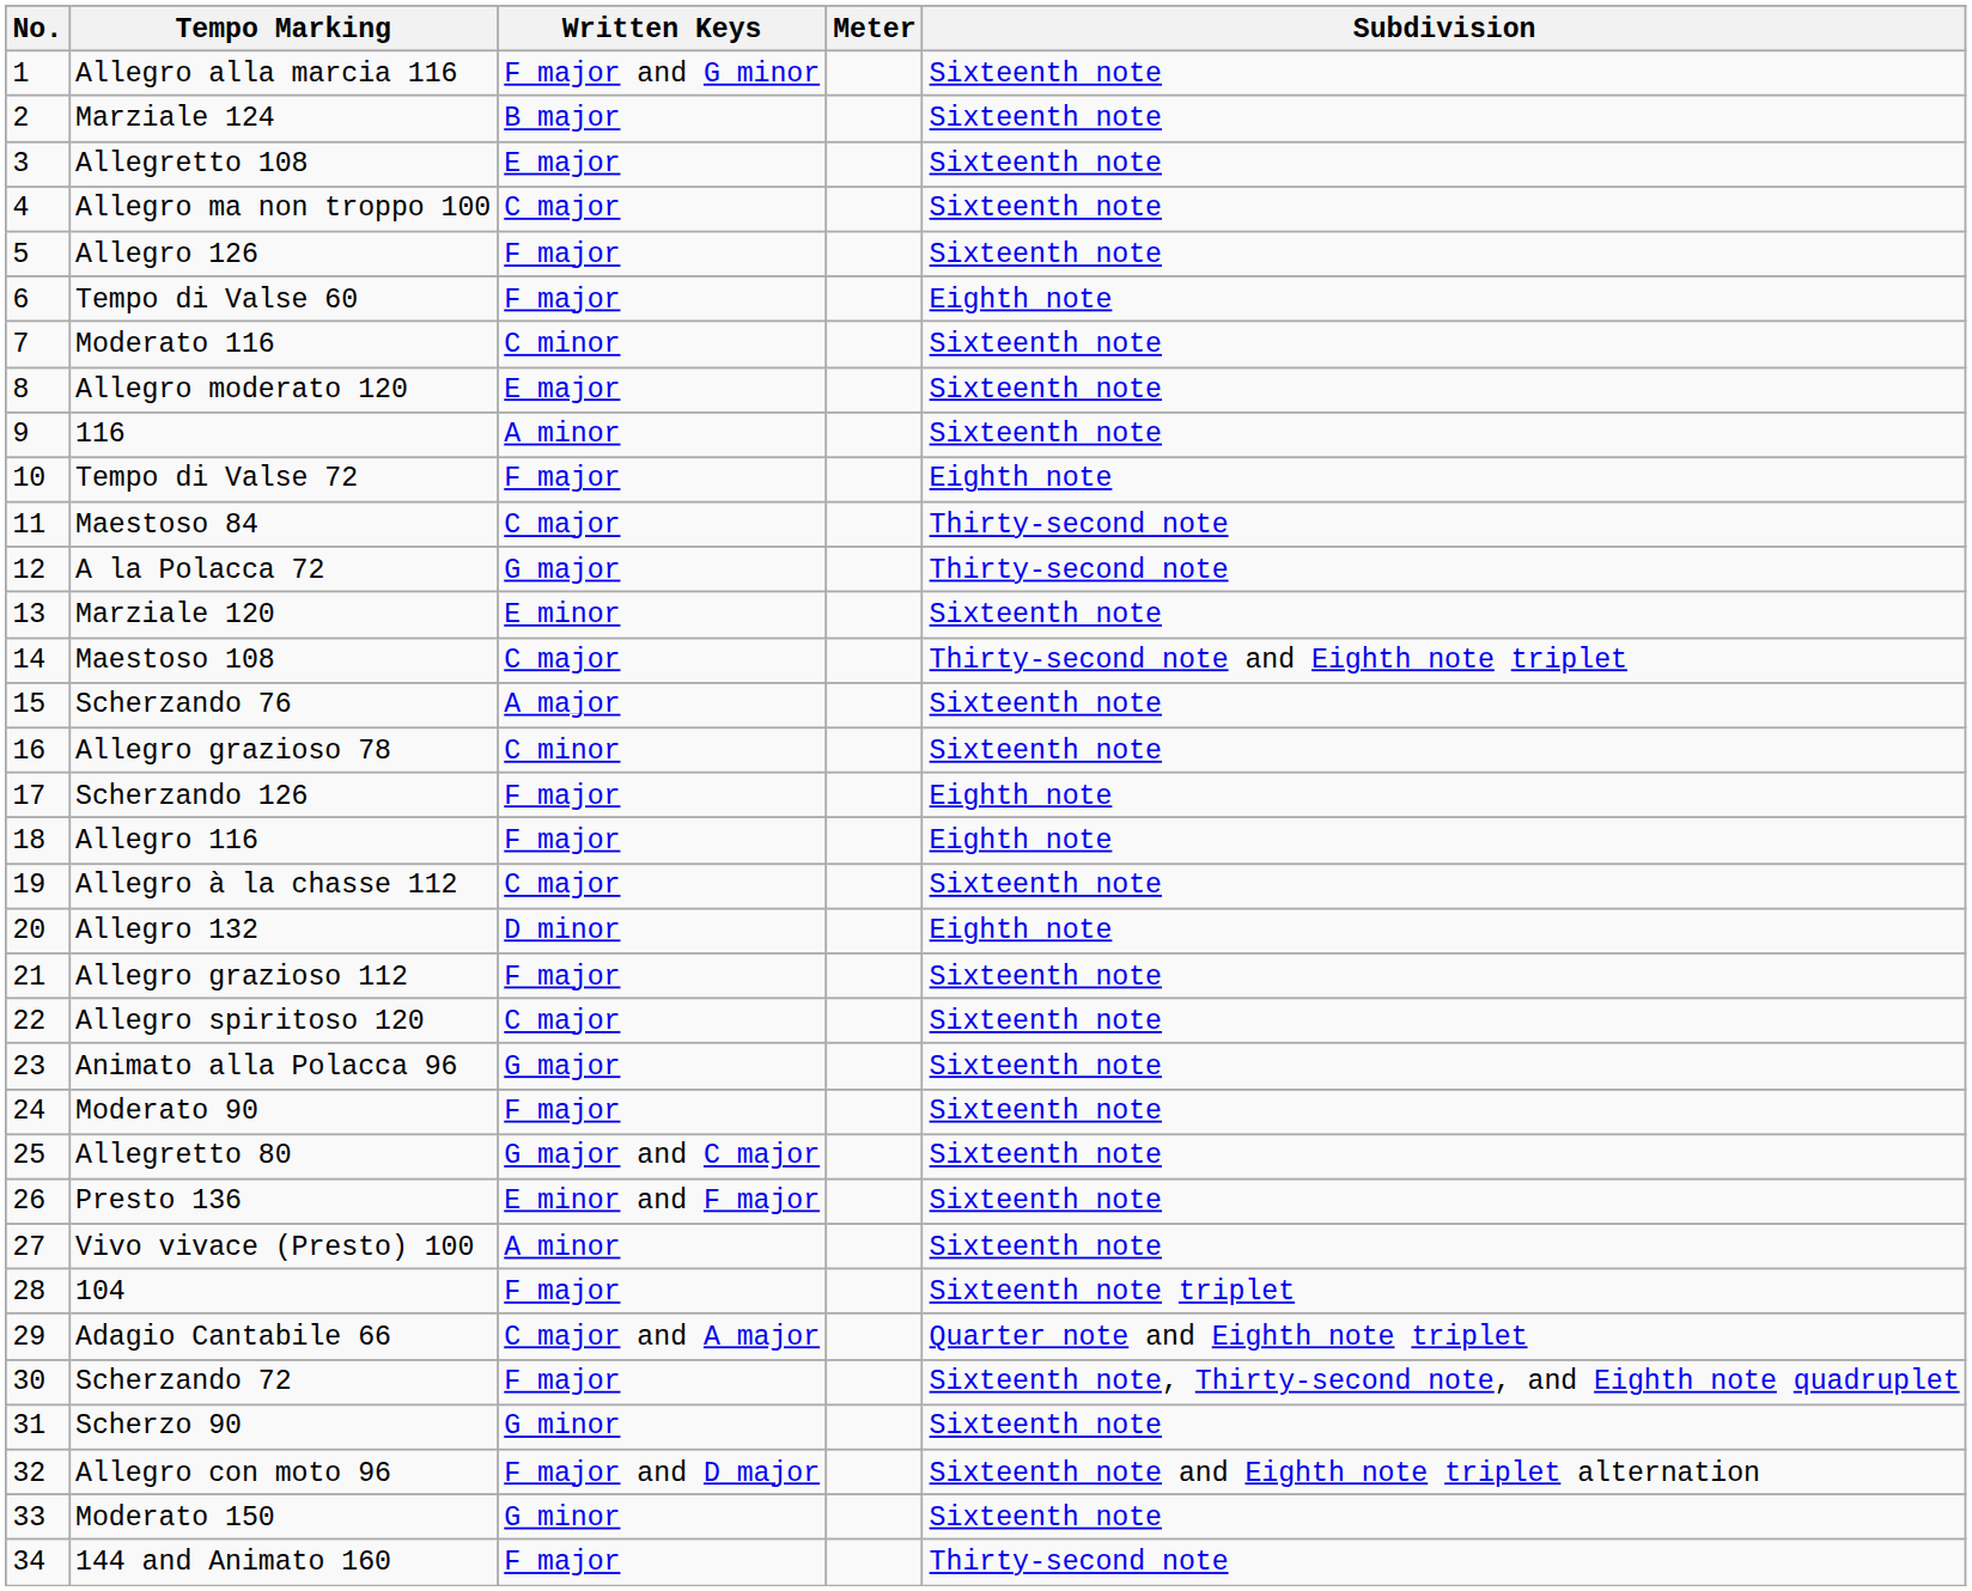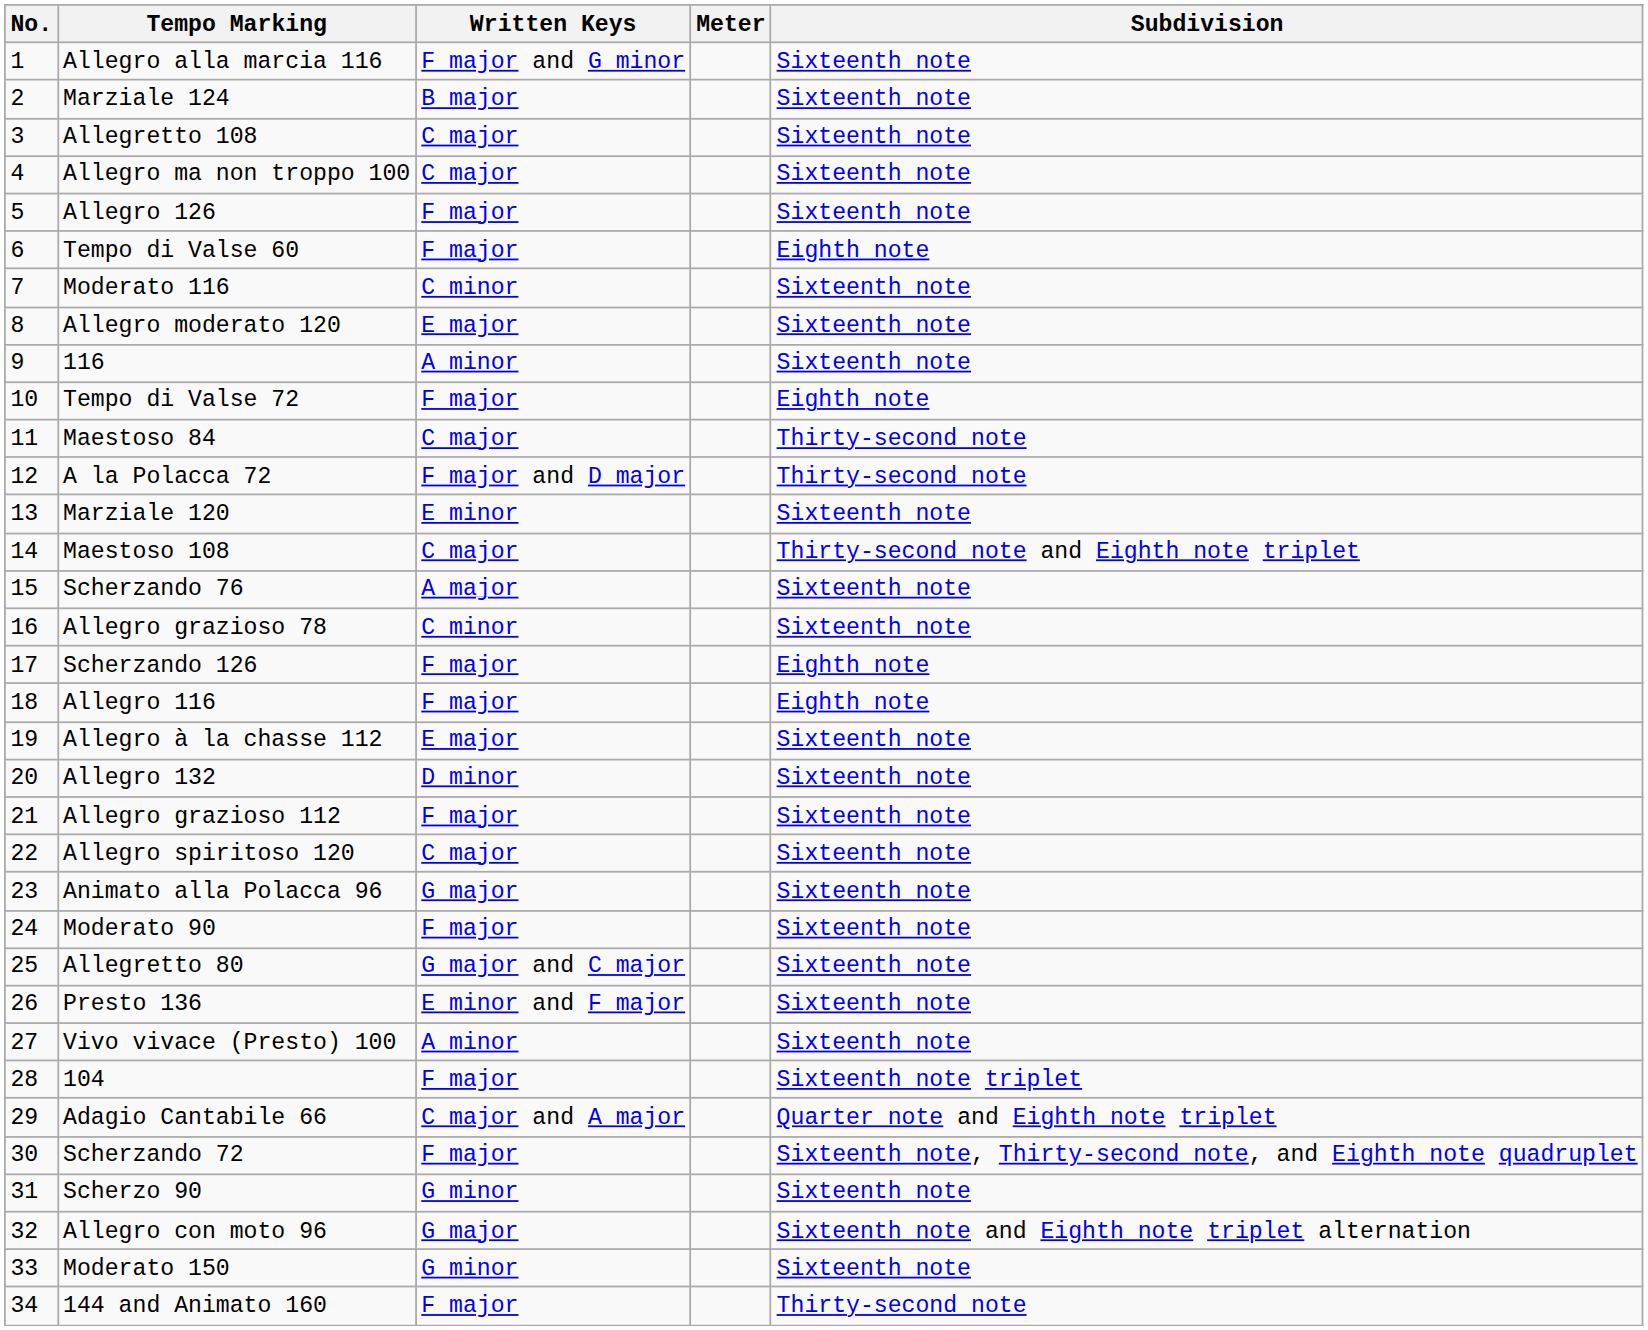 <table class="wikitable sortable mw-collapsible mw-collapsed">
 <tr>
 <th>No.</th>
 <th>Tempo Marking</th>
 <th>Written Keys</th>
 <th>Meter</th>
 <th>Subdivision</th>
 </tr>
 <tr>
 <td>1</td>
 <td>Allegro alla marcia   116</td>
 <td><a href='#'>F major</a> and <a href='#'>G minor</a></td>
 <td></td>
 <td><a href='#'>Sixteenth note</a></td>
 </tr>
 <tr>
 <td>2</td>
 <td>Marziale   124</td>
 <td><a href='#'>B major</a></td>
 <td></td>
 <td><a href='#'>Sixteenth note</a></td>
 </tr>
 <tr>
 <td>3</td>
 <td>Allegretto   108</td>
-<td><a href='#'>E major</a></td>
+<td><a href='#'>C major</a></td>
 <td></td>
 <td><a href='#'>Sixteenth note</a></td>
 </tr>
 <tr>
 <td>4</td>
 <td>Allegro ma non troppo   100</td>
 <td><a href='#'>C major</a></td>
 <td></td>
 <td><a href='#'>Sixteenth note</a></td>
 </tr>
 <tr>
 <td>5</td>
 <td>Allegro   126</td>
 <td><a href='#'>F major</a></td>
 <td></td>
 <td><a href='#'>Sixteenth note</a></td>
 </tr>
 <tr>
 <td>6</td>
 <td>Tempo di Valse   60</td>
 <td><a href='#'>F major</a></td>
 <td></td>
 <td><a href='#'>Eighth note</a></td>
 </tr>
 <tr>
 <td>7</td>
 <td>Moderato   116</td>
 <td><a href='#'>C minor</a></td>
 <td></td>
 <td><a href='#'>Sixteenth note</a></td>
 </tr>
 <tr>
 <td>8</td>
 <td>Allegro moderato   120</td>
 <td><a href='#'>E major</a></td>
 <td></td>
 <td><a href='#'>Sixteenth note</a></td>
 </tr>
 <tr>
 <td>9</td>
 <td>  116</td>
 <td><a href='#'>A minor</a></td>
 <td></td>
 <td><a href='#'>Sixteenth note</a></td>
 </tr>
 <tr>
 <td>10</td>
 <td>Tempo di Valse   72</td>
 <td><a href='#'>F major</a></td>
 <td></td>
 <td><a href='#'>Eighth note</a></td>
 </tr>
 <tr>
 <td>11</td>
 <td>Maestoso   84</td>
 <td><a href='#'>C major</a></td>
 <td></td>
 <td><a href='#'>Thirty-second note</a></td>
 </tr>
 <tr>
 <td>12</td>
 <td>A la Polacca   72</td>
-<td><a href='#'>G major</a></td>
+<td><a href='#'>F major</a> and <a href='#'>D major</a></td>
 <td></td>
 <td><a href='#'>Thirty-second note</a></td>
 </tr>
 <tr>
 <td>13</td>
 <td>Marziale   120</td>
 <td><a href='#'>E minor</a></td>
 <td></td>
 <td><a href='#'>Sixteenth note</a></td>
 </tr>
 <tr>
 <td>14</td>
 <td>Maestoso   108</td>
 <td><a href='#'>C major</a></td>
 <td></td>
 <td><a href='#'>Thirty-second note</a> and <a href='#'>Eighth note</a> <a href='#'>triplet</a></td>
 </tr>
 <tr>
 <td>15</td>
 <td>Scherzando   76</td>
 <td><a href='#'>A major</a></td>
 <td></td>
 <td><a href='#'>Sixteenth note</a></td>
 </tr>
 <tr>
 <td>16</td>
 <td>Allegro grazioso   78</td>
 <td><a href='#'>C minor</a></td>
 <td></td>
 <td><a href='#'>Sixteenth note</a></td>
 </tr>
 <tr>
 <td>17</td>
 <td>Scherzando   126</td>
 <td><a href='#'>F major</a></td>
 <td></td>
 <td><a href='#'>Eighth note</a></td>
 </tr>
 <tr>
 <td>18</td>
 <td>Allegro   116</td>
 <td><a href='#'>F major</a></td>
 <td></td>
 <td><a href='#'>Eighth note</a></td>
 </tr>
 <tr>
 <td>19</td>
 <td>Allegro à la chasse   112</td>
-<td><a href='#'>C major</a></td>
+<td><a href='#'>E major</a></td>
 <td></td>
 <td><a href='#'>Sixteenth note</a></td>
 </tr>
 <tr>
 <td>20</td>
 <td>Allegro   132</td>
 <td><a href='#'>D minor</a></td>
 <td></td>
-<td><a href='#'>Eighth note</a></td>
+<td><a href='#'>Sixteenth note</a></td>
 </tr>
 <tr>
 <td>21</td>
 <td>Allegro grazioso   112</td>
 <td><a href='#'>F major</a></td>
 <td></td>
 <td><a href='#'>Sixteenth note</a></td>
 </tr>
 <tr>
 <td>22</td>
 <td>Allegro spiritoso   120</td>
 <td><a href='#'>C major</a></td>
 <td></td>
 <td><a href='#'>Sixteenth note</a></td>
 </tr>
 <tr>
 <td>23</td>
 <td>Animato alla Polacca   96</td>
 <td><a href='#'>G major</a></td>
 <td></td>
 <td><a href='#'>Sixteenth note</a></td>
 </tr>
 <tr>
 <td>24</td>
 <td>Moderato   90</td>
 <td><a href='#'>F major</a></td>
 <td></td>
 <td><a href='#'>Sixteenth note</a></td>
 </tr>
 <tr>
 <td>25</td>
 <td>Allegretto   80</td>
 <td><a href='#'>G major</a> and <a href='#'>C major</a></td>
 <td></td>
 <td><a href='#'>Sixteenth note</a></td>
 </tr>
 <tr>
 <td>26</td>
 <td>Presto   136</td>
 <td><a href='#'>E minor</a> and <a href='#'>F major</a></td>
 <td></td>
 <td><a href='#'>Sixteenth note</a></td>
 </tr>
 <tr>
 <td>27</td>
 <td>Vivo vivace (Presto)   100</td>
 <td><a href='#'>A minor</a></td>
 <td></td>
 <td><a href='#'>Sixteenth note</a></td>
 </tr>
 <tr>
 <td>28</td>
 <td>  104</td>
 <td><a href='#'>F major</a></td>
 <td></td>
 <td><a href='#'>Sixteenth note</a> <a href='#'>triplet</a></td>
 </tr>
 <tr>
 <td>29</td>
 <td>Adagio Cantabile   66</td>
 <td><a href='#'>C major</a> and <a href='#'>A major</a></td>
 <td></td>
 <td><a href='#'>Quarter note</a> and <a href='#'>Eighth note</a> <a href='#'>triplet</a></td>
 </tr>
 <tr>
 <td>30</td>
 <td>Scherzando   72</td>
 <td><a href='#'>F major</a></td>
 <td></td>
 <td><a href='#'>Sixteenth note</a>, <a href='#'>Thirty-second note</a>, and <a href='#'>Eighth note</a> <a href='#'>quadruplet</a></td>
 </tr>
 <tr>
 <td>31</td>
 <td>Scherzo   90</td>
 <td><a href='#'>G minor</a></td>
 <td></td>
 <td><a href='#'>Sixteenth note</a></td>
 </tr>
 <tr>
 <td>32</td>
 <td>Allegro con moto   96</td>
-<td><a href='#'>F major</a> and <a href='#'>D major</a></td>
+<td><a href='#'>G major</a></td>
 <td></td>
 <td><a href='#'>Sixteenth note</a> and <a href='#'>Eighth note</a> <a href='#'>triplet</a> alternation</td>
 </tr>
 <tr>
 <td>33</td>
 <td>Moderato   150</td>
 <td><a href='#'>G minor</a></td>
 <td></td>
 <td><a href='#'>Sixteenth note</a></td>
 </tr>
 <tr>
 <td>34</td>
 <td>  144 and Animato   160</td>
 <td><a href='#'>F major</a></td>
 <td></td>
 <td><a href='#'>Thirty-second note</a></td>
 </tr>
 </table>
